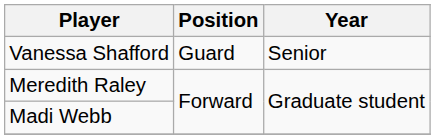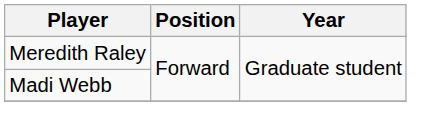 <table class="wikitable" border="1">
 <tr align=center>
 <th style= >Player</th>
 <th style= >Position</th>
 <th style= >Year</th>
-</tr>
-<tr>
-<td>Vanessa Shafford</td>
-<td>Guard</td>
-<td>Senior</td>
 </tr>
 <tr>
 <td>Meredith Raley</td>
 <td rowspan=2>Forward</td>
 <td rowspan=2>Graduate student</td>
 </tr>
 <tr>
 <td>Madi Webb</td>
 </tr>
 <tr>
 </tr>
 </table>
